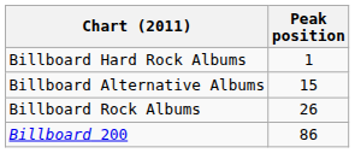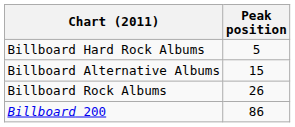 <table class="wikitable">
 <tr>
 <th>Chart (2011)</th>
 <th>Peak<br>position</th>
 </tr>
 <tr>
 <td>Billboard Hard Rock Albums</td>
-<td style="text-align:center;">1</td>
+<td style="text-align:center;">5</td>
 </tr>
 <tr>
 <td>Billboard Alternative Albums</td>
 <td style="text-align:center;">15</td>
 </tr>
 <tr>
 <td>Billboard Rock Albums</td>
 <td style="text-align:center;">26</td>
 </tr>
 <tr>
 <td><a href='#'><em>Billboard</em> 200</a></td>
 <td style="text-align:center;">86</td>
 </tr>
 </table>
